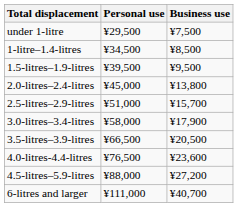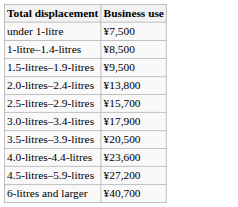 <table class=wikitable>
 <tr>
 <th>Total displacement</th>
-<th>Personal use</th>
 <th>Business use</th>
 </tr>
 <tr>
 <td>under 1-litre</td>
-<td>¥29,500</td>
 <td>¥7,500</td>
 </tr>
 <tr>
 <td>1-litre–1.4-litres</td>
-<td>¥34,500</td>
 <td>¥8,500</td>
 </tr>
 <tr>
 <td>1.5-litres–1.9-litres</td>
-<td>¥39,500</td>
 <td>¥9,500</td>
 </tr>
 <tr>
 <td>2.0-litres–2.4-litres</td>
-<td>¥45,000</td>
 <td>¥13,800</td>
 </tr>
 <tr>
 <td>2.5-litres–2.9-litres</td>
-<td>¥51,000</td>
 <td>¥15,700</td>
 </tr>
 <tr>
 <td>3.0-litres–3.4-litres</td>
-<td>¥58,000</td>
 <td>¥17,900</td>
 </tr>
 <tr>
 <td>3.5-litres–3.9-litres</td>
-<td>¥66,500</td>
 <td>¥20,500</td>
 </tr>
 <tr>
 <td>4.0-litres-4.4-litres</td>
-<td>¥76,500</td>
 <td>¥23,600</td>
 </tr>
 <tr>
 <td>4.5-litres–5.9-litres</td>
-<td>¥88,000</td>
 <td>¥27,200</td>
 </tr>
 <tr>
 <td>6-litres and larger</td>
-<td>¥111,000</td>
 <td>¥40,700</td>
 </tr>
 </table>
